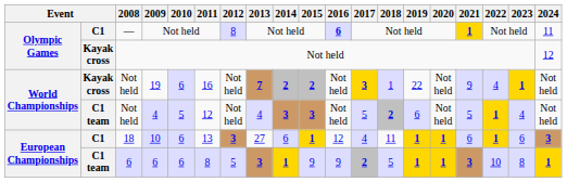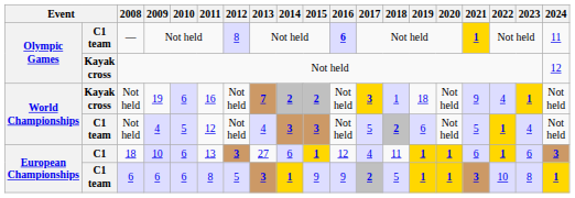 <table class="wikitable plainrowheaders" style=font-size:90%>
 <tr>
 <th scope="col" colspan=2>Event</th>
 <th scope="col">2008</th>
 <th scope="col">2009</th>
 <th scope="col">2010</th>
 <th scope="col">2011</th>
 <th scope="col">2012</th>
 <th scope="col">2013</th>
 <th scope="col">2014</th>
 <th scope="col">2015</th>
 <th scope="col">2016</th>
 <th scope="col">2017</th>
 <th scope="col">2018</th>
 <th scope="col">2019</th>
 <th scope="col">2020</th>
 <th scope="col">2021</th>
 <th scope="col">2022</th>
 <th scope="col">2023</th>
 <th scope="col">2024</th>
 </tr>
 <tr style="text-align:center;">
 <th scope="row" rowspan=2><a href='#'>Olympic Games</a></th>
-<th scope="row">C1</th>
+<th scope="row">C1 team</th>
 <td>—</td>
 <td colspan=3>Not held</td>
 <td style="background:#ddf;"><a href='#'>8</a></td>
 <td colspan=3>Not held</td>
 <td style="background:#ddf;"><strong><a href='#'>6</a></strong></td>
 <td colspan=4>Not held</td>
 <td style="background:gold;"><a href='#'><strong>1</strong></a></td>
 <td colspan=2>Not held</td>
 <td><a href='#'>11</a></td>
 </tr>
 <tr style="text-align:center;">
 <th scope="row">Kayak cross</th>
 <td colspan=16>Not held</td>
 <td><a href='#'>12</a></td>
 </tr>
 <tr style="text-align:center;">
 <th scope="row" rowspan=2><a href='#'>World Championships</a></th>
 <th scope="row">Kayak cross</th>
 <td>Not held</td>
 <td><a href='#'>19</a></td>
 <td style="background:#ddf;"><a href='#'>6</a></td>
 <td><a href='#'>16</a></td>
 <td>Not held</td>
 <td style="background:#cc9966;"><a href='#'><strong>7</strong></a></td>
 <td style="background:silver;"><a href='#'><strong>2</strong></a></td>
 <td style="background:silver;"><a href='#'><strong>2</strong></a></td>
 <td>Not held</td>
 <td style="background:gold;"><a href='#'><strong>3</strong></a></td>
 <td style="background:#ddf;"><a href='#'>1</a></td>
-<td><a href='#'>22</a></td>
+<td><a href='#'>18</a></td>
 <td>Not held</td>
 <td style="background:#ddf;"><a href='#'>9</a></td>
 <td style="background:#ddf;"><a href='#'>4</a></td>
 <td style="background:gold;"><a href='#'><strong>1</strong></a></td>
 <td>Not held</td>
 </tr>
 <tr style="text-align:center;">
 <th scope="row">C1 team</th>
 <td>Not held</td>
 <td style="background:#ddf;"><a href='#'>4</a></td>
 <td style="background:#ddf;"><a href='#'>5</a></td>
 <td><a href='#'>12</a></td>
 <td>Not held</td>
 <td style="background:#ddf;"><a href='#'>4</a></td>
 <td style="background:#cc9966;"><a href='#'><strong>3</strong></a></td>
 <td style="background:#cc9966;"><a href='#'><strong>3</strong></a></td>
 <td>Not held</td>
 <td style="background:#ddf;"><a href='#'>5</a></td>
 <td style="background:silver;"><a href='#'><strong>2</strong></a></td>
 <td style="background:#ddf;"><a href='#'>6</a></td>
 <td>Not held</td>
 <td style="background:#ddf;"><a href='#'>5</a></td>
 <td style="background:gold;"><a href='#'><strong>1</strong></a></td>
 <td style="background:#ddf;"><a href='#'>4</a></td>
 <td>Not held</td>
 </tr>
 <tr style="text-align:center;">
 <th scope="row" rowspan=2><a href='#'>European Championships</a></th>
 <th scope="row">C1</th>
 <td><a href='#'>18</a></td>
 <td style="background:#ddf;"><a href='#'>10</a></td>
 <td style="background:#ddf;"><a href='#'>6</a></td>
 <td><a href='#'>13</a></td>
 <td style="background:#cc9966;"><a href='#'><strong>3</strong></a></td>
 <td><a href='#'>27</a></td>
 <td style="background:#ddf;"><a href='#'>6</a></td>
 <td style="background:gold;"><a href='#'><strong>1</strong></a></td>
 <td><a href='#'>12</a></td>
 <td style="background:#ddf;"><a href='#'>4</a></td>
 <td><a href='#'>11</a></td>
 <td style="background:gold;"><a href='#'><strong>1</strong></a></td>
 <td style="background:gold;"><a href='#'><strong>1</strong></a></td>
 <td style="background:#ddf;"><a href='#'>6</a></td>
 <td style="background:gold;"><a href='#'><strong>1</strong></a></td>
 <td style="background:#ddf;"><a href='#'>6</a></td>
 <td style="background:#cc9966;"><a href='#'><strong>3</strong></a></td>
 </tr>
 <tr style="text-align:center;">
 <th scope="row">C1 team</th>
 <td style="background:#ddf;"><a href='#'>6</a></td>
 <td style="background:#ddf;"><a href='#'>6</a></td>
 <td style="background:#ddf;"><a href='#'>6</a></td>
 <td style="background:#ddf;"><a href='#'>8</a></td>
 <td style="background:#ddf;"><a href='#'>5</a></td>
 <td style="background:#cc9966;"><a href='#'><strong>3</strong></a></td>
 <td style="background:gold;"><a href='#'><strong>1</strong></a></td>
 <td style="background:#ddf;"><a href='#'>9</a></td>
 <td style="background:#ddf;"><a href='#'>9</a></td>
 <td style="background:silver;"><a href='#'><strong>2</strong></a></td>
 <td style="background:#ddf;"><a href='#'>5</a></td>
 <td style="background:gold;"><a href='#'><strong>1</strong></a></td>
 <td style="background:gold;"><a href='#'><strong>1</strong></a></td>
 <td style="background:#cc9966;"><a href='#'><strong>3</strong></a></td>
 <td style="background:#ddf;"><a href='#'>10</a></td>
 <td style="background:#ddf;"><a href='#'>8</a></td>
 <td style="background:gold;"><a href='#'><strong>1</strong></a></td>
 </tr>
 </table>
